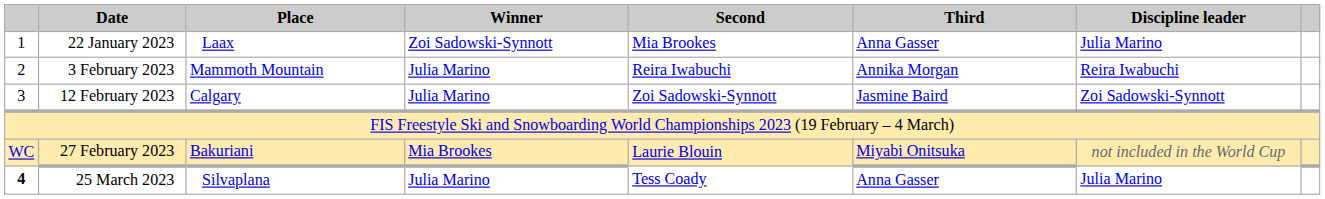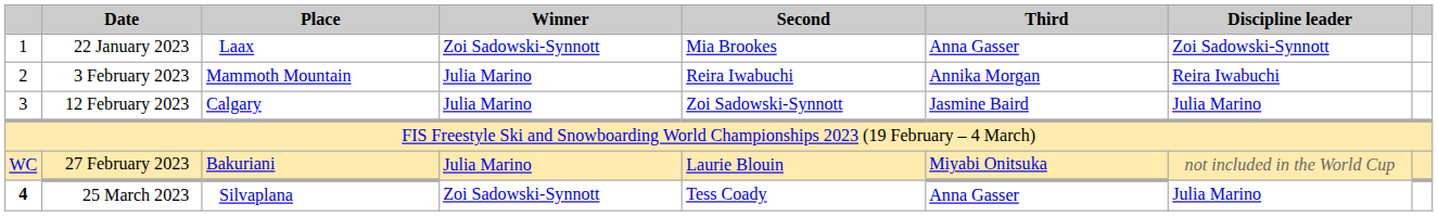 <table class="wikitable plainrowheaders" style="background:#fff; font-size:86%; line-height:16px; border:grey solid 1px; border-collapse:collapse;">
 <tr>
 <th scope="col" style="background:#ccc; width=30 px;"></th>
 <th scope="col" style="background:#ccc; width:120px;">Date</th>
 <th scope="col" style="background:#ccc; width:180px;">Place</th>
 <th scope="col" style="background:#ccc; width:185px;">Winner</th>
 <th scope="col" style="background:#ccc; width:185px;">Second</th>
 <th scope="col" style="background:#ccc; width:185px;">Third</th>
 <th scope="col" style="background:#ccc; width:185px;">Discipline leader</th>
 <th scope="col" style="background:#ccc; width:10px;"></th>
 </tr>
 <tr>
 <td align="center">1</td>
 <td align="right">22 January 2023  </td>
 <td>   <a href='#'>Laax</a></td>
 <td> <a href='#'>Zoi Sadowski-Synnott</a></td>
 <td> <a href='#'>Mia Brookes</a></td>
 <td> <a href='#'>Anna Gasser</a></td>
-<td> <a href='#'>Julia Marino</a></td>
+<td> <a href='#'>Zoi Sadowski-Synnott</a></td>
 <td></td>
 </tr>
 <tr>
 <td align="center">2</td>
 <td align="right">3 February 2023  </td>
 <td> <a href='#'>Mammoth Mountain</a></td>
 <td> <a href='#'>Julia Marino</a></td>
 <td> <a href='#'>Reira Iwabuchi</a></td>
 <td> <a href='#'>Annika Morgan</a></td>
 <td> <a href='#'>Reira Iwabuchi</a></td>
 <td></td>
 </tr>
 <tr>
 <td align="center">3</td>
 <td align="right">12 February 2023  </td>
 <td> <a href='#'>Calgary</a></td>
 <td> <a href='#'>Julia Marino</a></td>
 <td style="border-bottom-width:3px"> <a href='#'>Zoi Sadowski-Synnott</a></td>
 <td> <a href='#'>Jasmine Baird</a></td>
-<td> <a href='#'>Zoi Sadowski-Synnott</a></td>
+<td> <a href='#'>Julia Marino</a></td>
 <td></td>
 </tr>
 <tr style="background:#FFEBAD">
 <td align=center style="border-top-width:3px" colspan=11><a href='#'>FIS Freestyle Ski and Snowboarding World Championships 2023</a> (19 February – 4 March)</td>
 </tr>
 <tr style="background:#FFEBAD">
 <td align="center" style=color:#696969 style="border-bottom-width:3px"><a href='#'>WC</a></td>
 <td style="border-bottom-width:3px" align="right">27 February 2023  </td>
 <td style="border-bottom-width:3px"> <a href='#'>Bakuriani</a></td>
-<td style="border-bottom-width:3px"> <a href='#'>Mia Brookes</a></td>
+<td> <a href='#'>Julia Marino</a></td>
 <td> <a href='#'>Laurie Blouin</a></td>
 <td style="border-bottom-width:3px"> <a href='#'>Miyabi Onitsuka</a></td>
 <td align="center" style=color:#696969 style="border-bottom-width:3px"><em>not included in the World Cup</em></td>
 <td style="border-bottom-width:3px"></td>
 </tr>
 <tr>
 <td align="center"><strong>4</strong></td>
 <td align="right">25 March 2023  </td>
 <td>   <a href='#'>Silvaplana</a></td>
-<td> <a href='#'>Julia Marino</a></td>
+<td> <a href='#'>Zoi Sadowski-Synnott</a></td>
 <td> <a href='#'>Tess Coady</a></td>
 <td> <a href='#'>Anna Gasser</a></td>
 <td> <a href='#'>Julia Marino</a></td>
 <td></td>
 </tr>
 </table>
